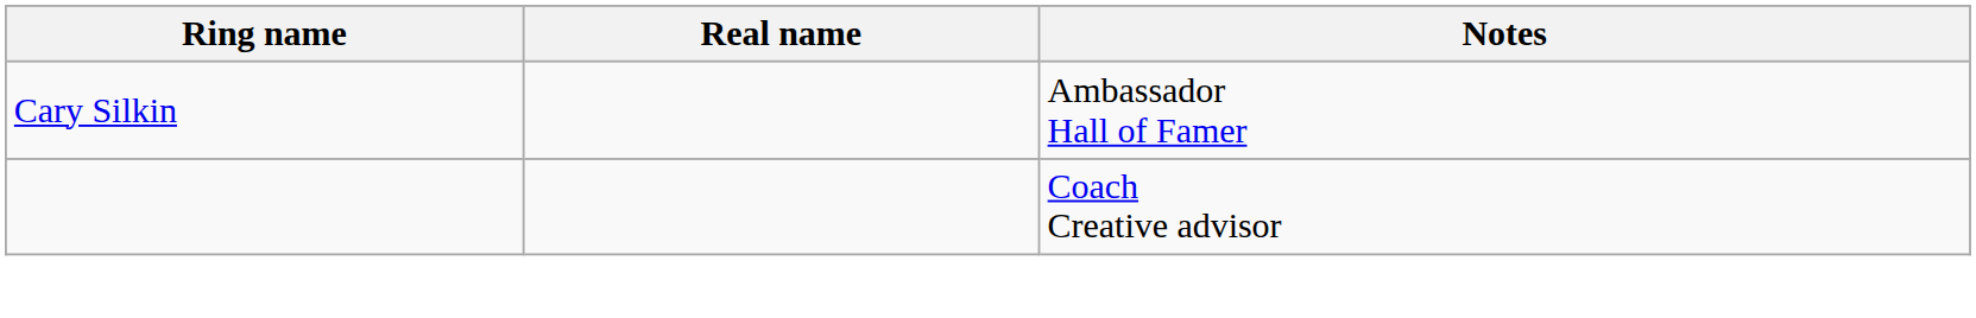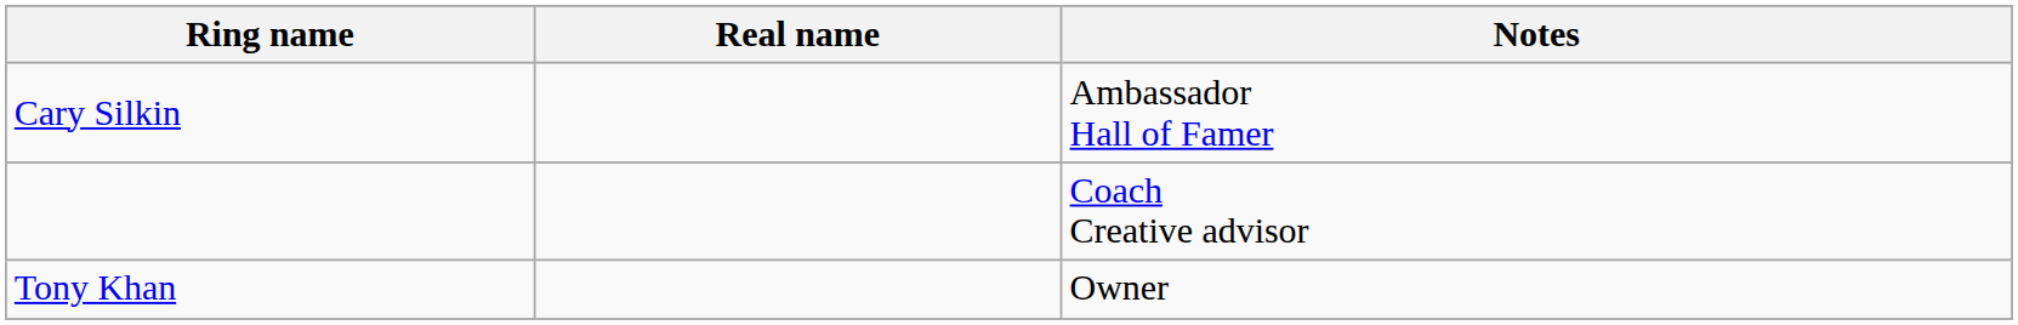 <table class="wikitable sortable" width="70%">
 <tr>
 <th width="15%">Ring name</th>
 <th width="15%">Real name</th>
 <th width=27%>Notes</th>
 </tr>
 <tr>
 <td><a href='#'>Cary Silkin</a></td>
 <td></td>
 <td>Ambassador<br><a href='#'>Hall of Famer</a></td>
 </tr>
 <tr>
 <td></td>
 <td></td>
 <td><a href='#'>Coach</a><br>Creative advisor<br></td>
 </tr>
+<tr>
+<td><a href='#'>Tony Khan</a></td>
+<td></td>
+<td>Owner</td>
+</tr>
 </table>
